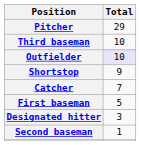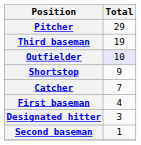 <table class="wikitable sortable plainrowheaders" border="1" style="text-align:center">
 <tr>
 <th scope="col" style="text-align:center;">Position</th>
 <th scope="col" style="text-align:center;">Total</th>
 </tr>
 <tr>
 <th scope="row" style="text-align:center;"><a href='#'>Pitcher</a></th>
 <td>29</td>
 </tr>
 <tr>
 <th scope="row" style="text-align:center;"><a href='#'>Third baseman</a></th>
-<td>10</td>
+<td>19</td>
 </tr>
 <tr>
 <th scope="row" style="text-align:center;"><a href='#'>Outfielder</a></th>
 <td style="background: lavender;">10</td>
 </tr>
 <tr>
 <th scope="row" style="text-align:center;"><a href='#'>Shortstop</a></th>
 <td>9</td>
 </tr>
 <tr>
 <th scope="row" style="text-align:center;"><a href='#'>Catcher</a></th>
 <td>7</td>
 </tr>
 <tr>
 <th scope="row" style="text-align:center;"><a href='#'>First baseman</a></th>
-<td>5</td>
+<td>4</td>
 </tr>
 <tr>
 <th scope="row" style="text-align:center;"><a href='#'>Designated hitter</a></th>
 <td>3</td>
 </tr>
 <tr>
 <th scope="row" style="text-align:center;"><a href='#'>Second baseman</a></th>
 <td>1</td>
 </tr>
 <tr>
 </tr>
 </table>
